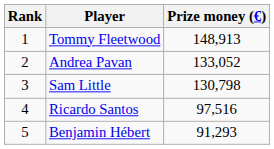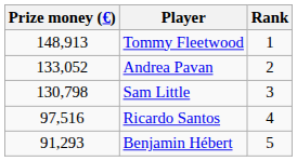 <table class="wikitable">
 <tr>
+<th>Prize money (<a href='#'>€</a>)</th>
+<th>Player</th>
 <th>Rank</th>
-<th>Player</th>
-<th>Prize money (<a href='#'>€</a>)</th>
 </tr>
 <tr>
+<td align=center>148,913</td>
+<td> <a href='#'>Tommy Fleetwood</a></td>
 <td align=center>1</td>
-<td> <a href='#'>Tommy Fleetwood</a></td>
-<td align=center>148,913</td>
 </tr>
 <tr>
+<td align=center>133,052</td>
+<td> <a href='#'>Andrea Pavan</a></td>
 <td align=center>2</td>
-<td> <a href='#'>Andrea Pavan</a></td>
-<td align=center>133,052</td>
 </tr>
 <tr>
+<td align=center>130,798</td>
+<td> <a href='#'>Sam Little</a></td>
 <td align=center>3</td>
-<td> <a href='#'>Sam Little</a></td>
-<td align=center>130,798</td>
 </tr>
 <tr>
+<td align=center>97,516</td>
+<td> <a href='#'>Ricardo Santos</a></td>
 <td align=center>4</td>
-<td> <a href='#'>Ricardo Santos</a></td>
-<td align=center>97,516</td>
 </tr>
 <tr>
+<td align=center>91,293</td>
+<td> <a href='#'>Benjamin Hébert</a></td>
 <td align=center>5</td>
-<td> <a href='#'>Benjamin Hébert</a></td>
-<td align=center>91,293</td>
 </tr>
 </table>
